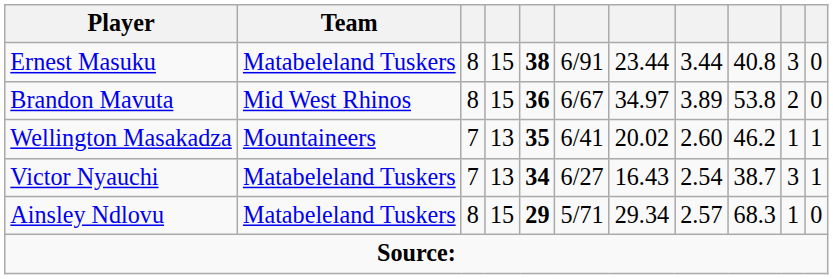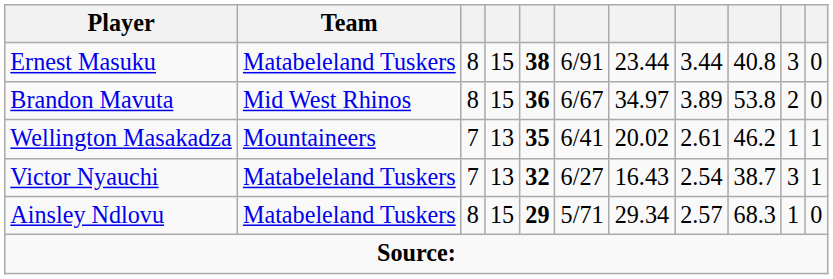 <table class="wikitable sortable" style="text-align:center">
 <tr>
 <th class="unsortable">Player</th>
 <th>Team</th>
 <th></th>
 <th></th>
 <th></th>
 <th></th>
 <th></th>
 <th></th>
 <th></th>
 <th></th>
 <th></th>
 </tr>
 <tr>
 <td style="text-align:left"><a href='#'>Ernest Masuku</a></td>
 <td style="text-align:left"><a href='#'>Matabeleland Tuskers</a></td>
 <td>8</td>
 <td>15</td>
 <td><strong>38</strong></td>
 <td>6/91</td>
 <td>23.44</td>
 <td>3.44</td>
 <td>40.8</td>
 <td>3</td>
 <td>0</td>
 </tr>
 <tr>
 <td style="text-align:left"><a href='#'>Brandon Mavuta</a></td>
 <td style="text-align:left"><a href='#'>Mid West Rhinos</a></td>
 <td>8</td>
 <td>15</td>
 <td><strong>36</strong></td>
 <td>6/67</td>
 <td>34.97</td>
 <td>3.89</td>
 <td>53.8</td>
 <td>2</td>
 <td>0</td>
 </tr>
 <tr>
 <td style="text-align:left"><a href='#'>Wellington Masakadza</a></td>
 <td style="text-align:left"><a href='#'>Mountaineers</a></td>
 <td>7</td>
 <td>13</td>
 <td><strong>35</strong></td>
 <td>6/41</td>
 <td>20.02</td>
-<td>2.60</td>
+<td>2.61</td>
 <td>46.2</td>
 <td>1</td>
 <td>1</td>
 </tr>
 <tr>
 <td style="text-align:left"><a href='#'>Victor Nyauchi</a></td>
 <td style="text-align:left"><a href='#'>Matabeleland Tuskers</a></td>
 <td>7</td>
 <td>13</td>
-<td><strong>34</strong></td>
+<td><strong>32</strong></td>
 <td>6/27</td>
 <td>16.43</td>
 <td>2.54</td>
 <td>38.7</td>
 <td>3</td>
 <td>1</td>
 </tr>
 <tr>
 <td style="text-align:left"><a href='#'>Ainsley Ndlovu</a></td>
 <td style="text-align:left"><a href='#'>Matabeleland Tuskers</a></td>
 <td>8</td>
 <td>15</td>
 <td><strong>29</strong></td>
 <td>5/71</td>
 <td>29.34</td>
 <td>2.57</td>
 <td>68.3</td>
 <td>1</td>
 <td>0</td>
 </tr>
 <tr class="sortbottom">
 <td colspan="14"><strong>Source:</strong> </td>
 </tr>
 </table>
